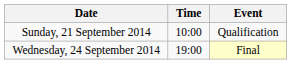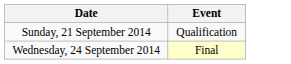 <table class = "wikitable" style="text-align:center;">
 <tr>
 <th width=220>Date</th>
-<th width=50>Time</th>
 <th width=100>Event</th>
 </tr>
 <tr>
 <td>Sunday, 21 September 2014</td>
-<td>10:00</td>
 <td>Qualification</td>
 </tr>
 <tr>
 <td>Wednesday, 24 September 2014</td>
-<td>19:00</td>
 <td bgcolor=ffffcc>Final</td>
 </tr>
 </table>
